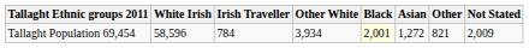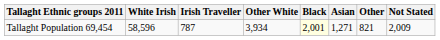 <table class="wikitable">
 <tr>
 <th>Tallaght Ethnic groups 2011</th>
 <th>White Irish</th>
 <th>Irish Traveller</th>
 <th>Other White</th>
 <th>Black</th>
 <th>Asian</th>
 <th>Other</th>
 <th>Not Stated</th>
 </tr>
 <tr>
 <td>Tallaght Population 69,454</td>
 <td>58,596</td>
-<td>784</td>
+<td>787</td>
 <td>3,934</td>
 <td style="background: lightyellow;">2,001</td>
-<td>1,272</td>
+<td>1,271</td>
 <td>821</td>
 <td>2,009</td>
 </tr>
 </table>
